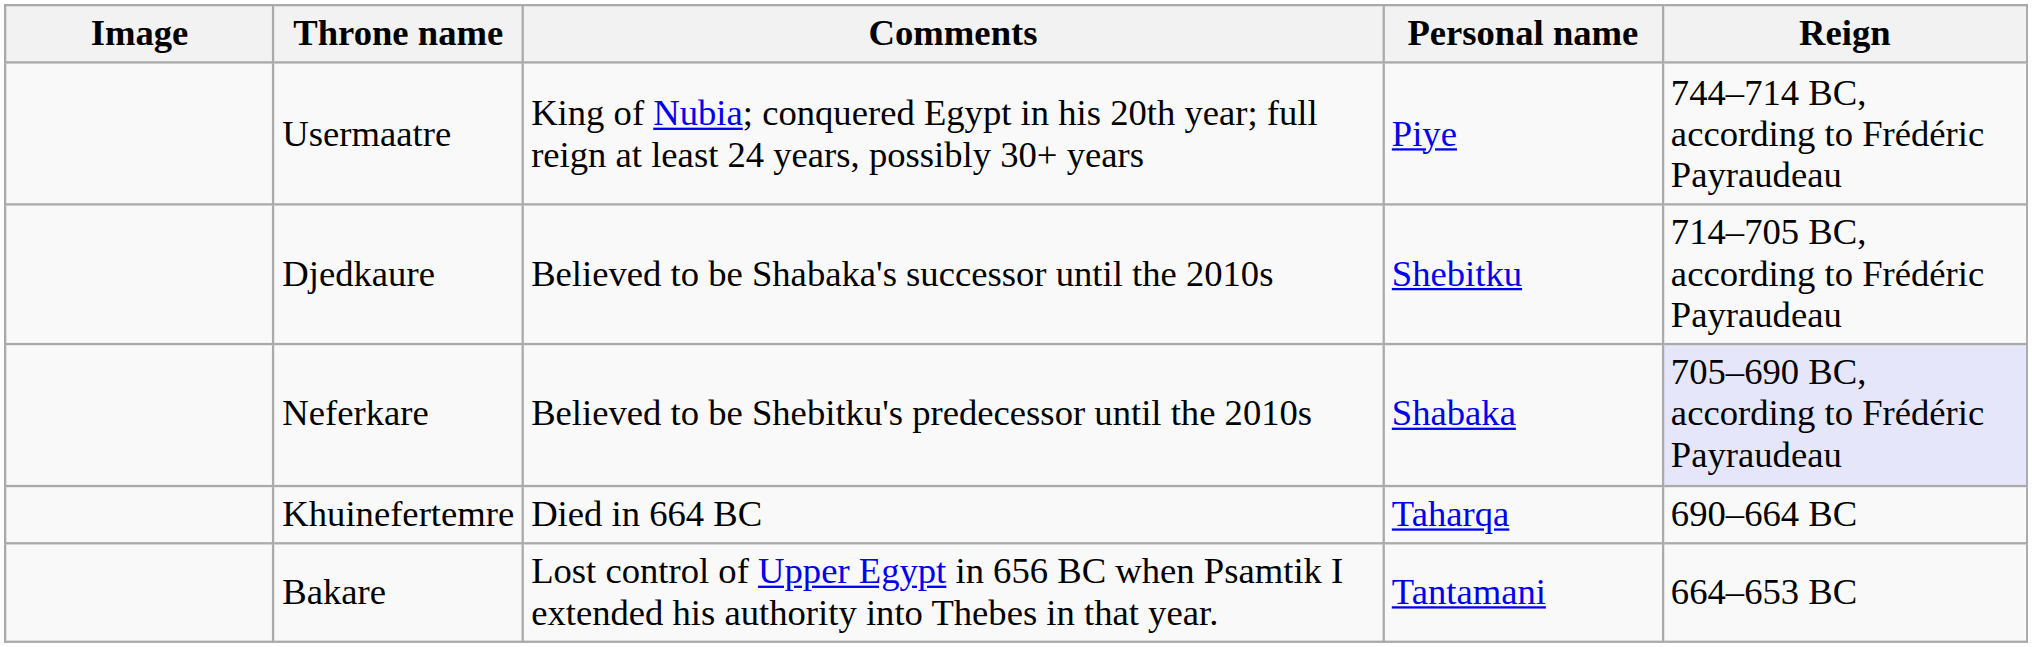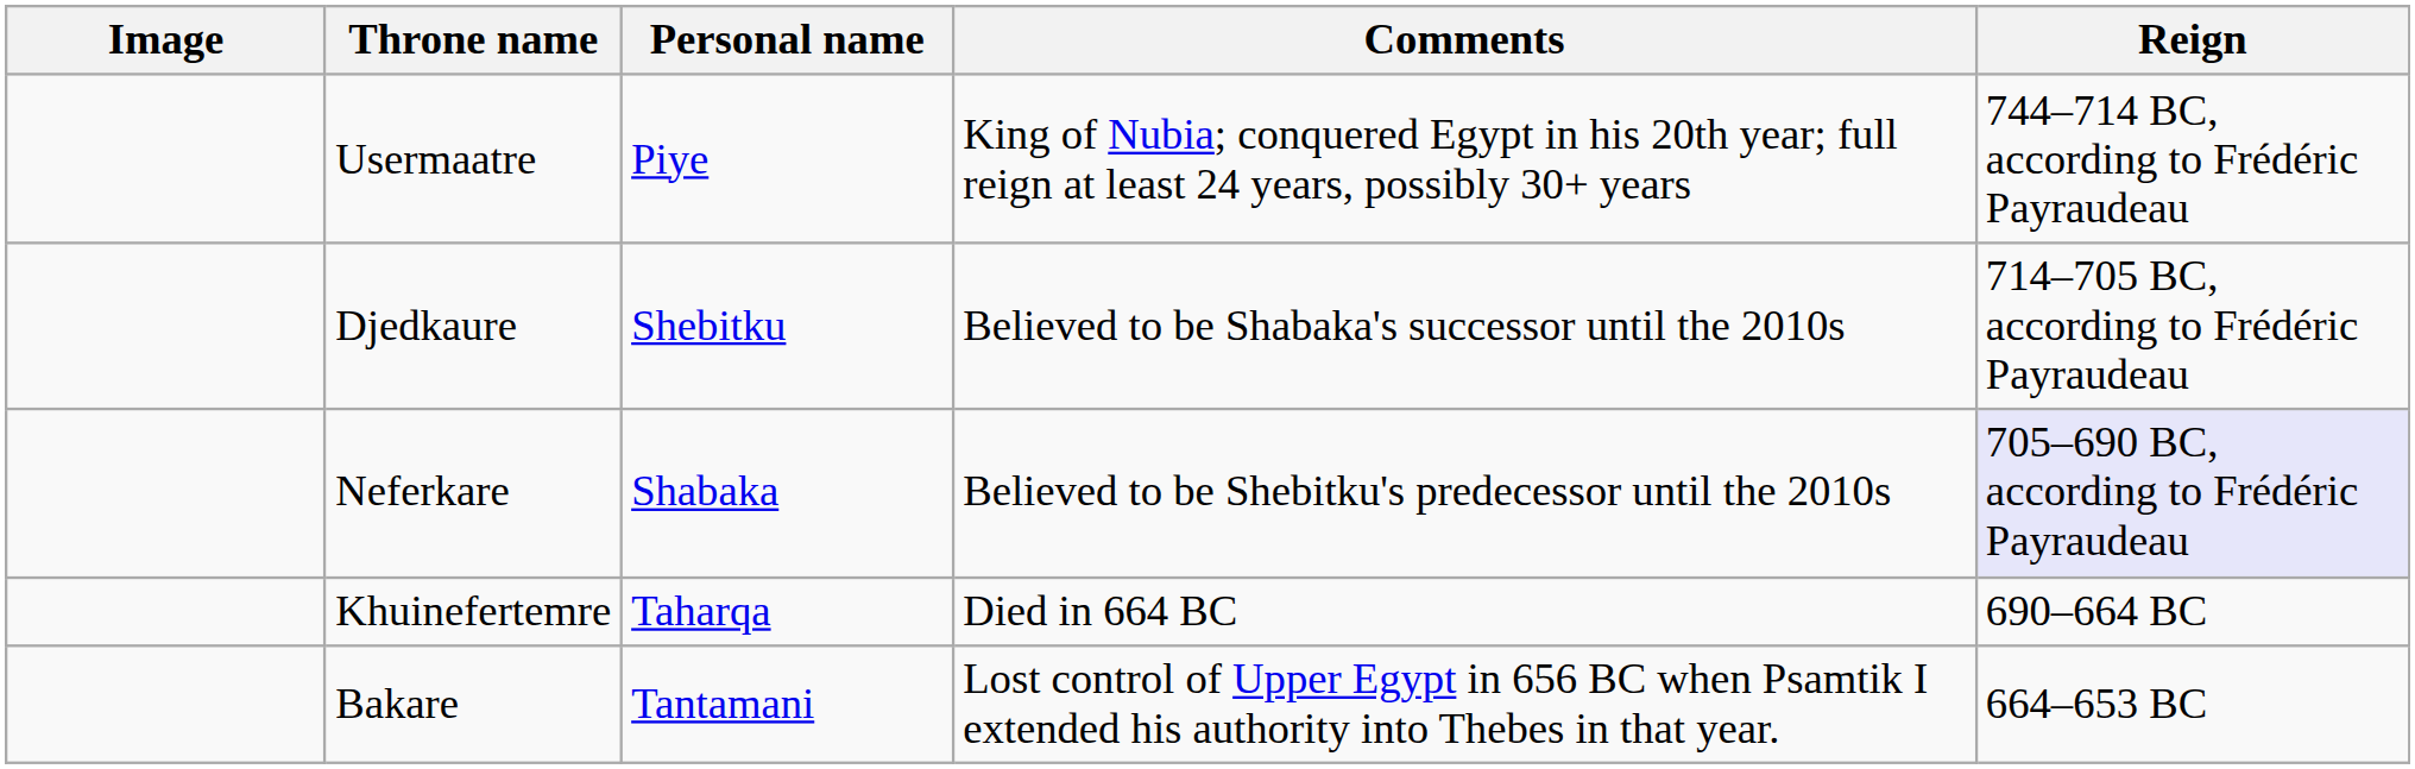 <table class="wikitable" width="100%">
 <tr>
 <th width="15%">Image</th>
 <th>Throne name</th>
+<th width="15%">Personal name</th>
 <th width="50%">Comments</th>
-<th width="15%">Personal name</th>
 <th width="20%">Reign</th>
 </tr>
 <tr>
 <td></td>
 <td>Usermaatre</td>
+<td><a href='#'>Piye</a></td>
 <td>King of <a href='#'>Nubia</a>; conquered Egypt in his 20th year; full reign at least 24 years, possibly 30+ years</td>
-<td><a href='#'>Piye</a></td>
 <td>744–714 BC, according to Frédéric Payraudeau</td>
 </tr>
 <tr>
 <td></td>
 <td>Djedkaure</td>
+<td><a href='#'>Shebitku</a></td>
 <td>Believed to be Shabaka's successor until the 2010s</td>
-<td><a href='#'>Shebitku</a></td>
 <td>714–705 BC, according to Frédéric Payraudeau</td>
 </tr>
 <tr>
 <td></td>
 <td>Neferkare</td>
+<td><a href='#'>Shabaka</a></td>
 <td>Believed to be Shebitku's predecessor until the 2010s</td>
-<td><a href='#'>Shabaka</a></td>
 <td style="background: lavender;">705–690 BC, according to Frédéric Payraudeau</td>
 </tr>
 <tr>
 <td></td>
 <td>Khuinefertemre</td>
+<td><a href='#'>Taharqa</a></td>
 <td>Died in 664 BC</td>
-<td><a href='#'>Taharqa</a></td>
 <td>690–664 BC</td>
 </tr>
 <tr>
 <td></td>
 <td>Bakare</td>
+<td><a href='#'>Tantamani</a></td>
 <td>Lost control of <a href='#'>Upper Egypt</a> in 656 BC when Psamtik I extended his authority into Thebes in that year.</td>
-<td><a href='#'>Tantamani</a></td>
 <td>664–653 BC</td>
 </tr>
 </table>
